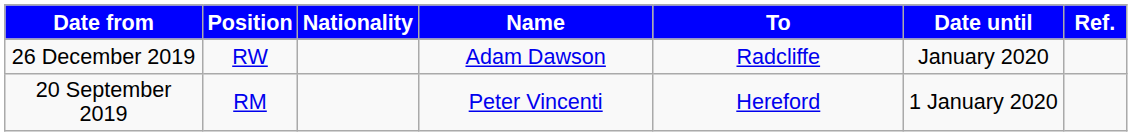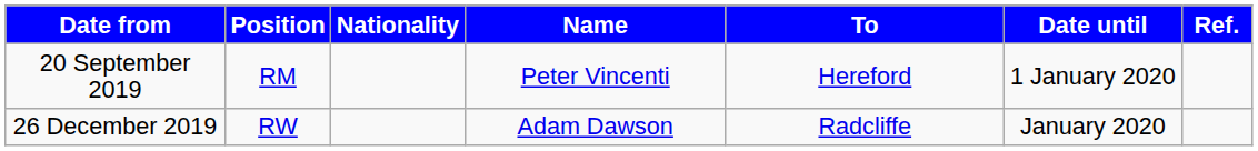 <table class="wikitable"  style="text-align:center; font-size:90%; ">
 <tr>
 <th style="background:#0000FF; color:#FFFFFF; width:125px;">Date from</th>
 <th style="background:#0000FF; color:#FFFFFF; width:50px;">Position</th>
 <th style="background:#0000FF; color:#FFFFFF; width:50px;">Nationality</th>
 <th style="background:#0000FF; color:#FFFFFF; width:150px;">Name</th>
 <th style="background:#0000FF; color:#FFFFFF; width:160px;">To</th>
 <th style="background:#0000FF; color:#FFFFFF; width:100px;">Date until</th>
 <th style="background:#0000FF; color:#FFFFFF; width:35px;">Ref.</th>
 </tr>
 <tr>
+<td>20 September 2019</td>
+<td><a href='#'>RM</a></td>
+<td></td>
+<td><a href='#'>Peter Vincenti</a></td>
+<td> <a href='#'>Hereford</a></td>
+<td>1 January 2020</td>
+<td></td>
+</tr>
+<tr>
 <td>26 December 2019</td>
 <td><a href='#'>RW</a></td>
 <td></td>
 <td><a href='#'>Adam Dawson</a></td>
 <td> <a href='#'>Radcliffe</a></td>
 <td>January 2020</td>
 <td></td>
 </tr>
-<tr>
-<td>20 September 2019</td>
-<td><a href='#'>RM</a></td>
-<td></td>
-<td><a href='#'>Peter Vincenti</a></td>
-<td> <a href='#'>Hereford</a></td>
-<td>1 January 2020</td>
-<td></td>
-</tr>
 </table>
